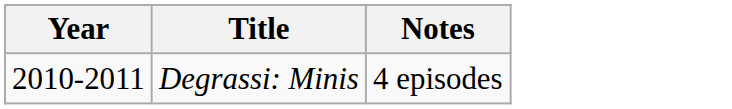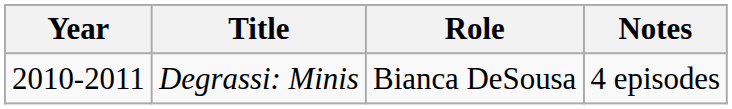 <table class="wikitable">
 <tr>
 <th>Year</th>
 <th>Title</th>
+<th>Role</th>
 <th>Notes</th>
 </tr>
 <tr>
 <td>2010-2011</td>
 <td><em>Degrassi: Minis</em></td>
+<td>Bianca DeSousa</td>
 <td>4 episodes</td>
 </tr>
 </table>
